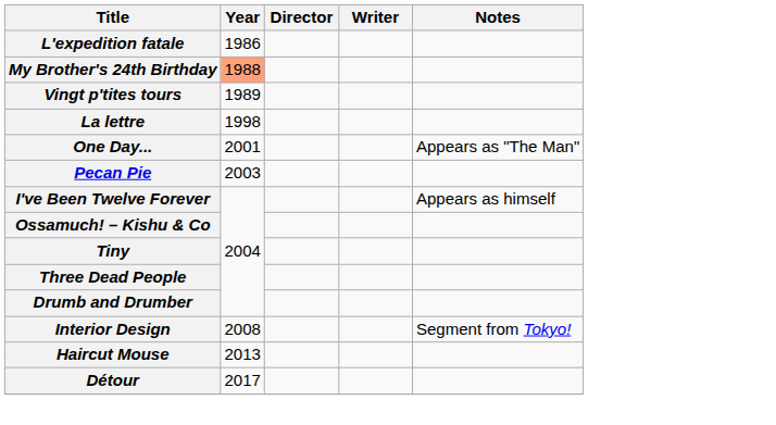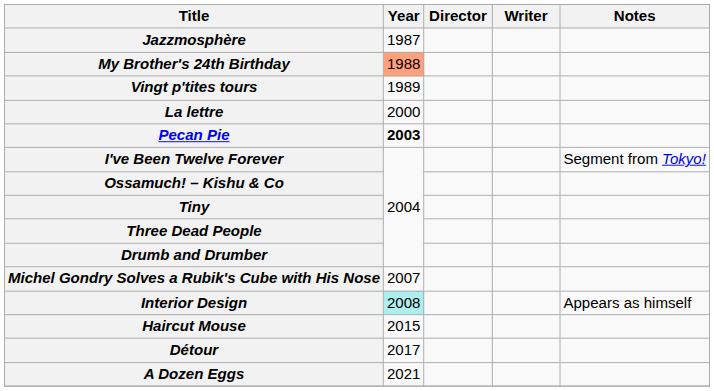 <table class="wikitable plainrowheaders" style="margin-right: 0;">
 <tr>
 <th rowspan="2" scope="col">Title</th>
 <th rowspan="2" scope="col">Year</th>
 </tr>
 <tr>
 <th width="65">Director</th>
 <th width="65">Writer</th>
 <th>Notes</th>
 </tr>
 <tr>
-<th scope="row"><em>L'expedition fatale</em></th>
-<td>1986</td>
+<th scope="row"><em>Jazzmosphère</em></th>
+<td>1987</td>
 <td></td>
 <td></td>
 <td></td>
 </tr>
 <tr>
 <th scope="row"><em>My Brother's 24th Birthday</em></th>
 <td style="background: lightsalmon;">1988</td>
 <td></td>
 <td></td>
 <td></td>
 </tr>
 <tr>
 <th scope="row"><em>Vingt p'tites tours</em></th>
 <td>1989</td>
 <td></td>
 <td></td>
 <td></td>
 </tr>
 <tr>
 <th scope="row"><em>La lettre</em></th>
-<td>1998</td>
+<td>2000</td>
 <td></td>
 <td></td>
 <td></td>
 </tr>
 <tr>
-<th scope="row"><em>One Day...</em></th>
-<td>2001</td>
-<td></td>
-<td></td>
-<td>Appears as "The Man"</td>
-</tr>
-<tr>
 <th scope="row"><em><a href='#'>Pecan Pie</a></em></th>
-<td>2003</td>
+<td><strong>2003</strong></td>
 <td></td>
 <td></td>
 <td></td>
 </tr>
 <tr>
 <th scope="row"><em>I've Been Twelve Forever</em></th>
 <td rowspan=5>2004</td>
 <td></td>
 <td></td>
-<td>Appears as himself</td>
+<td>Segment from <em><a href='#'>Tokyo!</a></em></td>
 </tr>
 <tr>
 <th scope="row"><em>Ossamuch! – Kishu & Co</em></th>
 <td></td>
 <td></td>
 <td></td>
 </tr>
 <tr>
 <th scope="row"><em>Tiny</em></th>
 <td></td>
 <td></td>
 <td></td>
 </tr>
 <tr>
 <th scope="row"><em>Three Dead People</em></th>
 <td></td>
 <td></td>
 <td></td>
 </tr>
 <tr>
 <th scope="row"><em>Drumb and Drumber</em></th>
 <td></td>
 <td></td>
 <td></td>
 </tr>
 <tr>
-<th scope="row"><em>Interior Design</em></th>
-<td>2008</td>
+<th scope="row"><em>Michel Gondry Solves a Rubik's Cube with His Nose</em></th>
+<td>2007</td>
 <td></td>
 <td></td>
-<td>Segment from <em><a href='#'>Tokyo!</a></em></td>
+<td></td>
+</tr>
+<tr>
+<th scope="row"><em>Interior Design</em></th>
+<td style="background: paleturquoise;">2008</td>
+<td></td>
+<td></td>
+<td>Appears as himself</td>
 </tr>
 <tr>
 <th scope="row"><em>Haircut Mouse</em></th>
-<td>2013</td>
+<td>2015</td>
 <td></td>
 <td></td>
 <td></td>
 </tr>
 <tr>
 <th scope="row"><em>Détour</em></th>
 <td>2017</td>
 <td></td>
 <td></td>
 <td></td>
 </tr>
 <tr>
+<th scope="row"><em>A Dozen Eggs</em></th>
+<td>2021</td>
+<td></td>
+<td></td>
+<td></td>
+</tr>
+<tr>
 </tr>
 </table>
